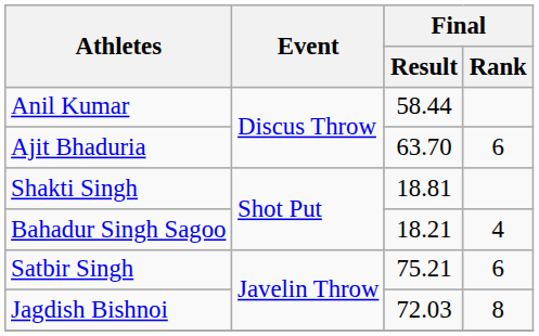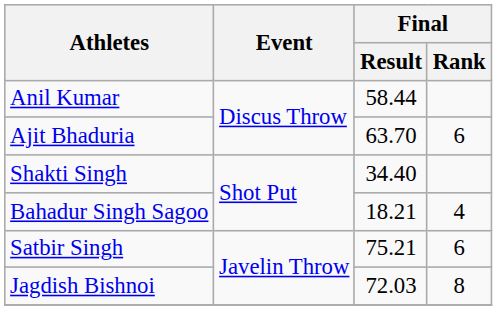 <table class="wikitable" style="text-align:center; font-size:90%">
 <tr>
 <th rowspan=2>Athletes</th>
 <th rowspan=2>Event</th>
 <th colspan=2>Final</th>
 </tr>
 <tr>
 <th>Result</th>
 <th>Rank</th>
 </tr>
 <tr>
 <td align=left><a href='#'>Anil Kumar</a></td>
 <td align=left rowspan=2><a href='#'>Discus Throw</a></td>
 <td>58.44</td>
 <td></td>
 </tr>
 <tr>
 <td align=left><a href='#'>Ajit Bhaduria</a></td>
 <td>63.70</td>
 <td>6</td>
 </tr>
 <tr>
 <td align=left><a href='#'>Shakti Singh</a></td>
 <td align=left rowspan=2><a href='#'>Shot Put</a></td>
-<td>18.81</td>
+<td>34.40</td>
 <td></td>
 </tr>
 <tr>
 <td align=left><a href='#'>Bahadur Singh Sagoo</a></td>
 <td>18.21</td>
 <td>4</td>
 </tr>
 <tr>
 <td align=left><a href='#'>Satbir Singh</a></td>
 <td align=left rowspan=2><a href='#'>Javelin Throw</a></td>
 <td>75.21</td>
 <td>6</td>
 </tr>
 <tr>
 <td align=left><a href='#'>Jagdish Bishnoi</a></td>
 <td>72.03</td>
 <td>8</td>
 </tr>
 <tr>
 </tr>
 </table>
